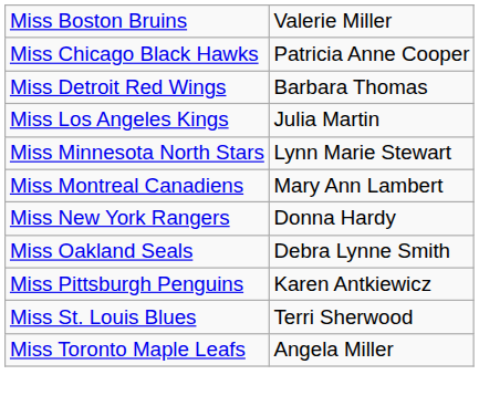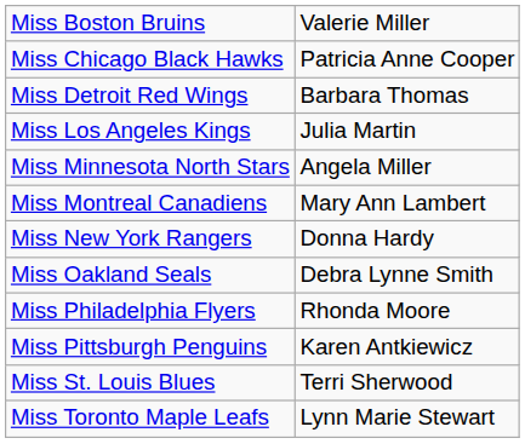 <table class="wikitable">
 <tr>
 <td><a href='#'>Miss Boston Bruins</a></td>
 <td>Valerie Miller</td>
 </tr>
 <tr>
 <td><a href='#'>Miss Chicago Black Hawks</a></td>
 <td>Patricia Anne Cooper</td>
 </tr>
 <tr>
 <td><a href='#'>Miss Detroit Red Wings</a></td>
 <td>Barbara Thomas</td>
 </tr>
 <tr>
 <td><a href='#'>Miss Los Angeles Kings</a></td>
 <td>Julia Martin</td>
 </tr>
 <tr>
 <td><a href='#'>Miss Minnesota North Stars</a></td>
-<td>Lynn Marie Stewart</td>
+<td>Angela Miller</td>
 </tr>
 <tr>
 <td><a href='#'>Miss Montreal Canadiens</a></td>
 <td>Mary Ann Lambert</td>
 </tr>
 <tr>
 <td><a href='#'>Miss New York Rangers</a></td>
 <td>Donna Hardy</td>
 </tr>
 <tr>
 <td><a href='#'>Miss Oakland Seals</a></td>
 <td>Debra Lynne Smith</td>
 </tr>
 <tr>
+<td><a href='#'>Miss Philadelphia Flyers</a></td>
+<td>Rhonda Moore</td>
+</tr>
+<tr>
 <td><a href='#'>Miss Pittsburgh Penguins</a></td>
 <td>Karen Antkiewicz</td>
 </tr>
 <tr>
 <td><a href='#'>Miss St. Louis Blues</a></td>
 <td>Terri Sherwood</td>
 </tr>
 <tr>
 <td><a href='#'>Miss Toronto Maple Leafs</a></td>
-<td>Angela Miller</td>
+<td>Lynn Marie Stewart</td>
 </tr>
 </table>
